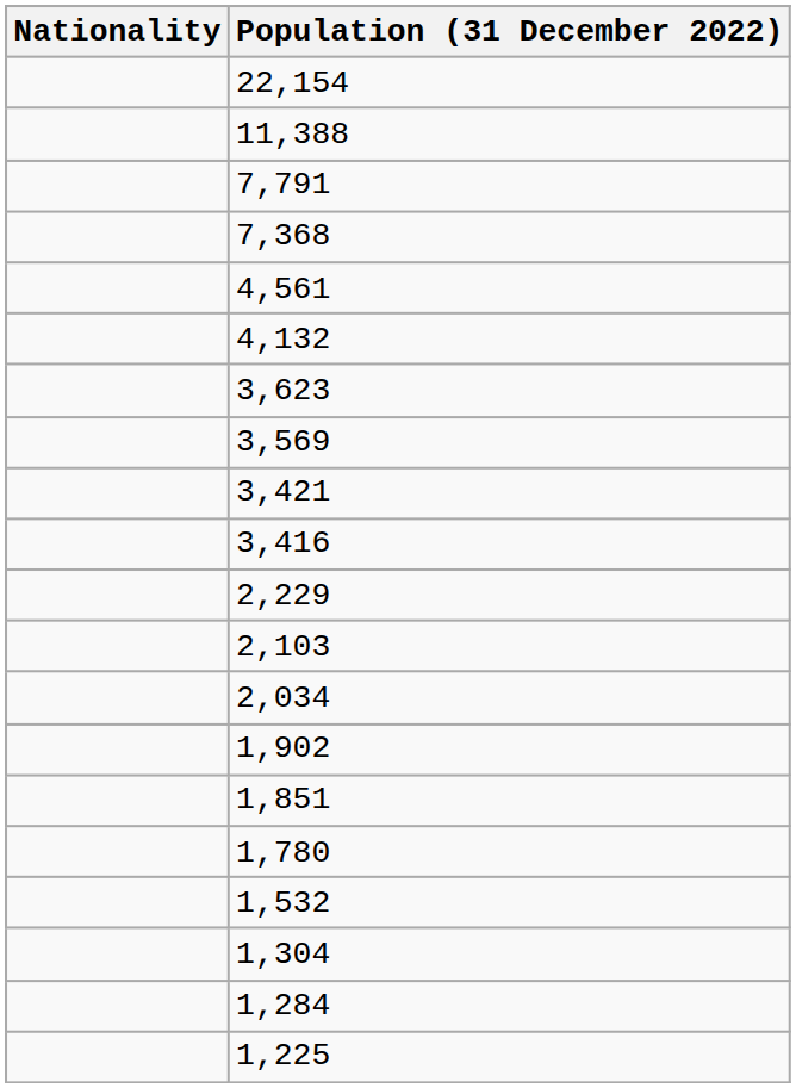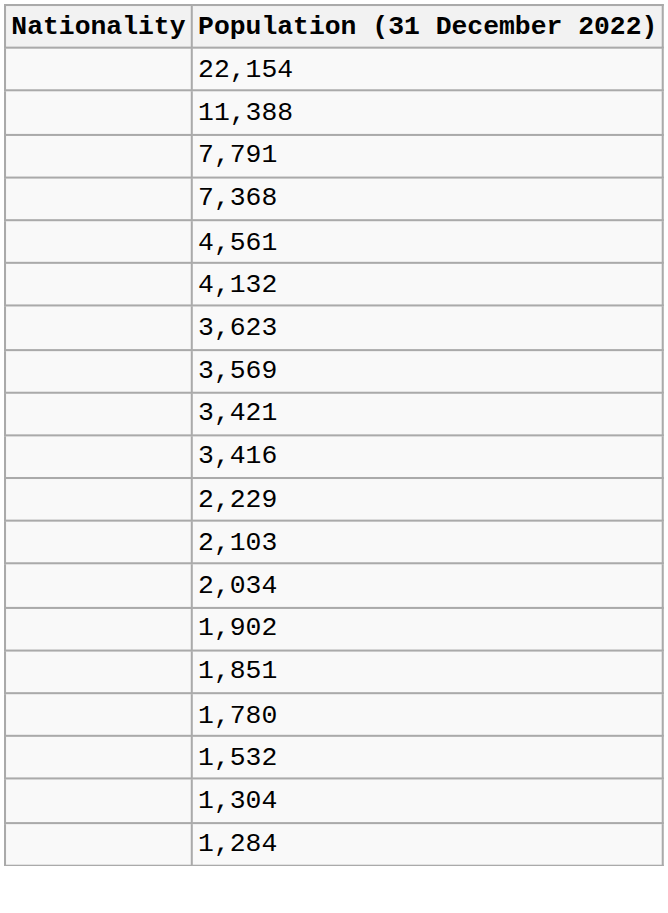 <table class="wikitable" ">
 <tr>
 <th>Nationality</th>
 <th>Population (31 December 2022)</th>
 </tr>
 <tr>
 <td></td>
 <td>22,154</td>
 </tr>
 <tr>
 <td></td>
 <td>11,388</td>
 </tr>
 <tr>
 <td></td>
 <td>7,791</td>
 </tr>
 <tr>
 <td></td>
 <td>7,368</td>
 </tr>
 <tr>
 <td></td>
 <td>4,561</td>
 </tr>
 <tr>
 <td></td>
 <td>4,132</td>
 </tr>
 <tr>
 <td></td>
 <td>3,623</td>
 </tr>
 <tr>
 <td></td>
 <td>3,569</td>
 </tr>
 <tr>
 <td></td>
 <td>3,421</td>
 </tr>
 <tr>
 <td></td>
 <td>3,416</td>
 </tr>
 <tr>
 <td></td>
 <td>2,229</td>
 </tr>
 <tr>
 <td></td>
 <td>2,103</td>
 </tr>
 <tr>
 <td></td>
 <td>2,034</td>
 </tr>
 <tr>
 <td></td>
 <td>1,902</td>
 </tr>
 <tr>
 <td></td>
 <td>1,851</td>
 </tr>
 <tr>
 <td></td>
 <td>1,780</td>
 </tr>
 <tr>
 <td></td>
 <td>1,532</td>
 </tr>
 <tr>
 <td></td>
 <td>1,304</td>
 </tr>
 <tr>
 <td></td>
 <td>1,284</td>
 </tr>
-<tr>
-<td></td>
-<td>1,225</td>
-</tr>
 </table>
